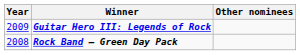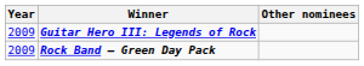 <table class="wikitable">
 <tr>
 <th>Year</th>
 <th>Winner</th>
 <th>Other nominees</th>
 </tr>
 <tr>
 <td><a href='#'>2009</a></td>
 <td><strong><em><a href='#'>Guitar Hero III: Legends of Rock</a></em></strong></td>
 <td></td>
 </tr>
 <tr>
-<td><a href='#'>2008</a></td>
+<td><a href='#'>2009</a></td>
 <td><strong><em><a href='#'>Rock Band</a> — Green Day Pack</em></strong></td>
 <td></td>
 </tr>
 </table>
